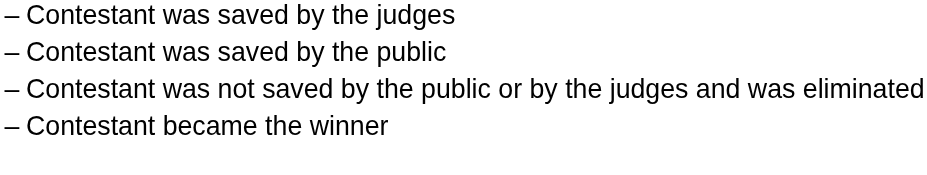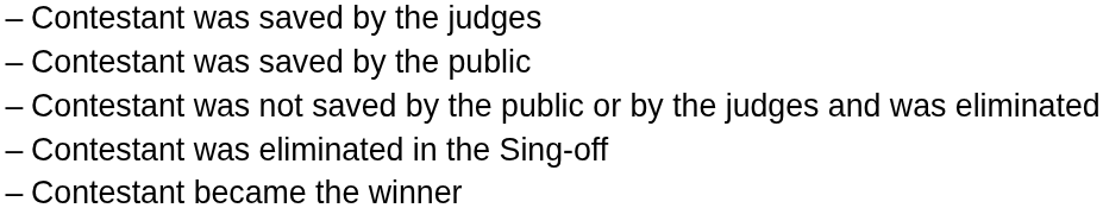 <table>
 <tr>
 <td> –</td>
 <td>Contestant was saved by the judges</td>
 </tr>
 <tr>
 <td> –</td>
 <td>Contestant was saved by the public</td>
 </tr>
 <tr>
 <td> –</td>
 <td>Contestant was not saved by the public or by the judges and was eliminated</td>
 </tr>
 <tr>
 <td> –</td>
+<td>Contestant was eliminated in the Sing-off</td>
+</tr>
+<tr>
+<td> –</td>
 <td>Contestant became the winner</td>
 </tr>
 </table>
